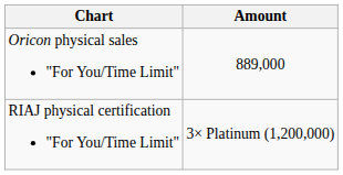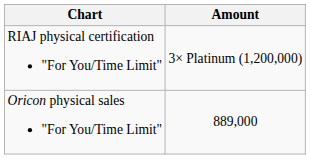 <table class="wikitable">
 <tr>
 <th>Chart</th>
 <th>Amount</th>
 </tr>
 <tr>
+<td>RIAJ physical certification<br><ul><li>"For You/Time Limit"</li></ul></td>
+<td align="center">3× Platinum (1,200,000)</td>
+</tr>
+<tr>
 <td><em>Oricon</em> physical sales<br><ul><li>"For You/Time Limit"</li></ul></td>
 <td align="center">889,000</td>
 </tr>
-<tr>
-<td>RIAJ physical certification<br><ul><li>"For You/Time Limit"</li></ul></td>
-<td align="center">3× Platinum (1,200,000)</td>
-</tr>
 </table>
